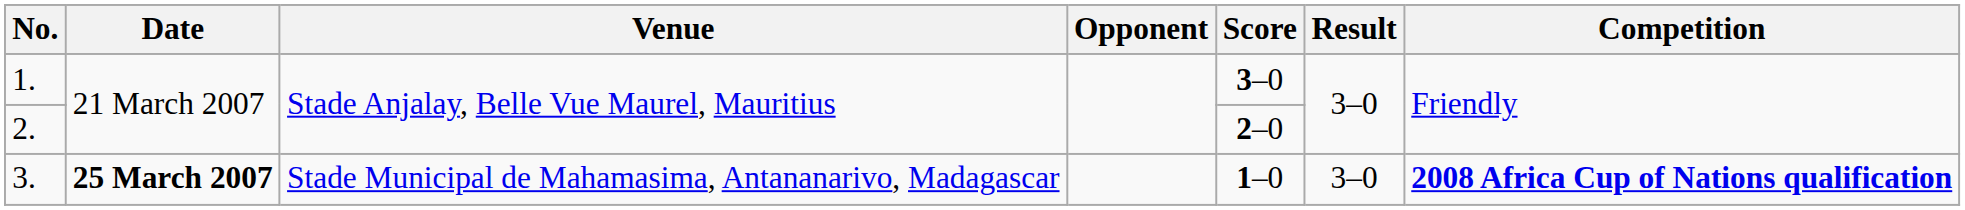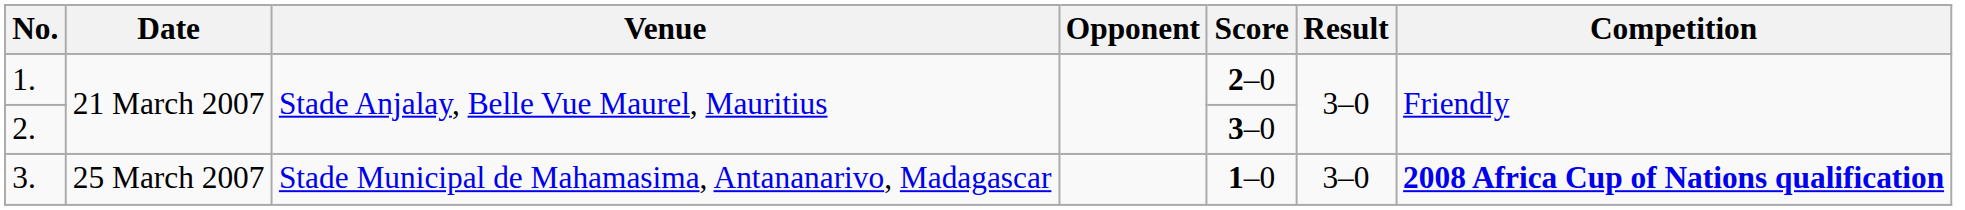 <table class="wikitable" style="font-size:100%;">
 <tr>
 <th>No.</th>
 <th>Date</th>
 <th>Venue</th>
 <th>Opponent</th>
 <th>Score</th>
 <th>Result</th>
 <th>Competition</th>
 </tr>
 <tr>
 <td>1.</td>
 <td rowspan="2">21 March 2007</td>
 <td rowspan="2"><a href='#'>Stade Anjalay</a>, <a href='#'>Belle Vue Maurel</a>, <a href='#'>Mauritius</a></td>
 <td rowspan="2"></td>
-<td align=center><strong>3</strong>–0</td>
+<td align=center><strong>2</strong>–0</td>
 <td rowspan="2" style="text-align:center">3–0</td>
 <td rowspan="2"><a href='#'>Friendly</a></td>
 </tr>
 <tr>
 <td>2.</td>
-<td align=center><strong>2</strong>–0</td>
+<td align=center><strong>3</strong>–0</td>
 </tr>
 <tr>
 <td>3.</td>
-<td><strong>25 March 2007</strong></td>
+<td>25 March 2007</td>
 <td><a href='#'>Stade Municipal de Mahamasima</a>, <a href='#'>Antananarivo</a>, <a href='#'>Madagascar</a></td>
 <td></td>
 <td align=center><strong>1</strong>–0</td>
 <td align=center>3–0</td>
 <td><strong><a href='#'>2008 Africa Cup of Nations qualification</a></strong></td>
 </tr>
 </table>
